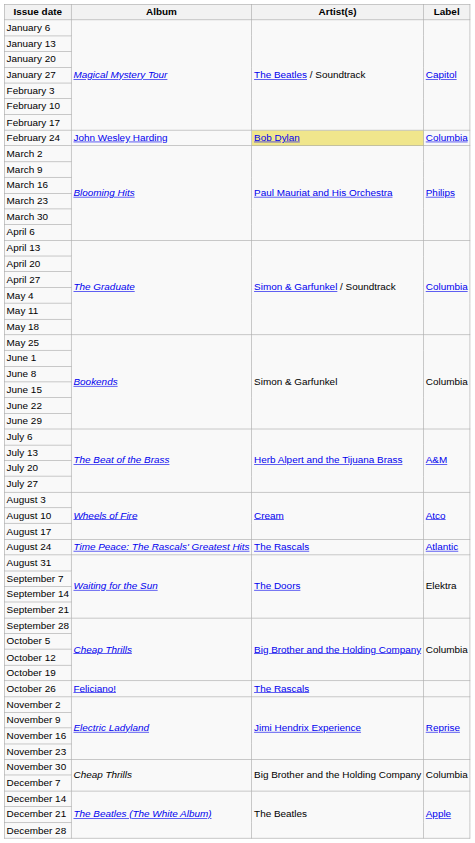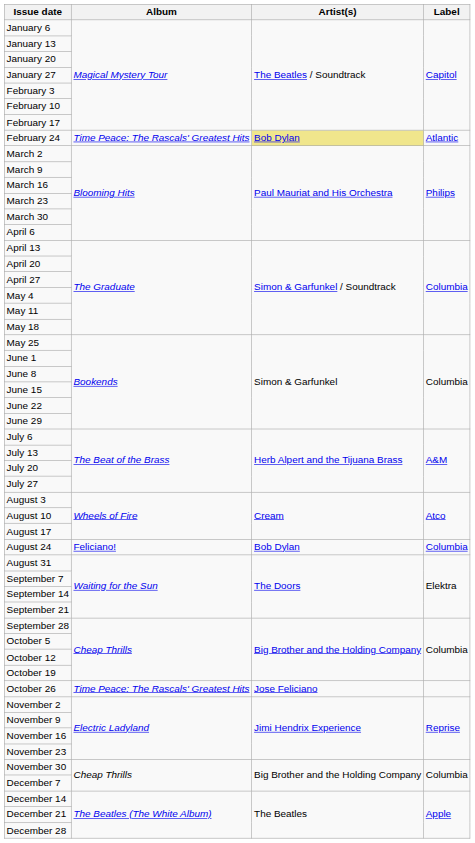 <table class="wikitable">
 <tr>
 <th>Issue date</th>
 <th>Album</th>
 <th>Artist(s)</th>
 <th>Label</th>
 </tr>
 <tr>
 <td>January 6</td>
 <td rowspan="7"><em><a href='#'>Magical Mystery Tour</a></em></td>
 <td rowspan="7"><a href='#'>The Beatles</a> / Soundtrack</td>
 <td rowspan="7"><a href='#'>Capitol</a></td>
 </tr>
 <tr>
 <td>January 13</td>
 </tr>
 <tr>
 <td>January 20</td>
 </tr>
 <tr>
 <td>January 27</td>
 </tr>
 <tr>
 <td>February 3</td>
 </tr>
 <tr>
 <td>February 10</td>
 </tr>
 <tr>
 <td>February 17</td>
 </tr>
 <tr>
 <td>February 24</td>
-<td><a href='#'>John Wesley Harding</a></td>
+<td><em><a href='#'>Time Peace: The Rascals' Greatest Hits</a></em></td>
 <td style="background: khaki;"><a href='#'>Bob Dylan</a></td>
-<td><a href='#'>Columbia</a></td>
+<td><a href='#'>Atlantic</a></td>
 </tr>
 <tr>
 <td>March 2</td>
 <td rowspan="6"><em><a href='#'>Blooming Hits</a></em></td>
 <td rowspan="6"><a href='#'>Paul Mauriat and His Orchestra</a></td>
 <td rowspan="6"><a href='#'>Philips</a></td>
 </tr>
 <tr>
 <td>March 9</td>
 </tr>
 <tr>
 <td>March 16</td>
 </tr>
 <tr>
 <td>March 23</td>
 </tr>
 <tr>
 <td>March 30</td>
 </tr>
 <tr>
 <td>April 6</td>
 </tr>
 <tr>
 <td>April 13</td>
 <td rowspan="6"><em><a href='#'>The Graduate</a></em></td>
 <td rowspan="6"><a href='#'>Simon & Garfunkel</a> / Soundtrack</td>
 <td rowspan="6"><a href='#'>Columbia</a></td>
 </tr>
 <tr>
 <td>April 20</td>
 </tr>
 <tr>
 <td>April 27</td>
 </tr>
 <tr>
 <td>May 4</td>
 </tr>
 <tr>
 <td>May 11</td>
 </tr>
 <tr>
 <td>May 18</td>
 </tr>
 <tr>
 <td>May 25</td>
 <td rowspan="6"><em><a href='#'>Bookends</a></em></td>
 <td rowspan="6">Simon & Garfunkel</td>
 <td rowspan="6">Columbia</td>
 </tr>
 <tr>
 <td>June 1</td>
 </tr>
 <tr>
 <td>June 8</td>
 </tr>
 <tr>
 <td>June 15</td>
 </tr>
 <tr>
 <td>June 22</td>
 </tr>
 <tr>
 <td>June 29</td>
 </tr>
 <tr>
 <td>July 6</td>
 <td rowspan="4"><em><a href='#'>The Beat of the Brass</a></em></td>
 <td rowspan="4"><a href='#'>Herb Alpert and the Tijuana Brass</a></td>
 <td rowspan="4"><a href='#'>A&M</a></td>
 </tr>
 <tr>
 <td>July 13</td>
 </tr>
 <tr>
 <td>July 20</td>
 </tr>
 <tr>
 <td>July 27</td>
 </tr>
 <tr>
 <td>August 3</td>
 <td rowspan="3"><em><a href='#'>Wheels of Fire</a></em></td>
 <td rowspan="3"><a href='#'>Cream</a></td>
 <td rowspan="3"><a href='#'>Atco</a></td>
 </tr>
 <tr>
 <td>August 10</td>
 </tr>
 <tr>
 <td>August 17</td>
 </tr>
 <tr>
 <td>August 24</td>
-<td><em><a href='#'>Time Peace: The Rascals' Greatest Hits</a></em></td>
-<td><a href='#'>The Rascals</a></td>
-<td><a href='#'>Atlantic</a></td>
+<td><a href='#'>Feliciano!</a></td>
+<td><a href='#'>Bob Dylan</a></td>
+<td><a href='#'>Columbia</a></td>
 </tr>
 <tr>
 <td>August 31</td>
 <td rowspan="4"><em><a href='#'>Waiting for the Sun</a></em></td>
 <td rowspan="4"><a href='#'>The Doors</a></td>
 <td rowspan="4">Elektra</td>
 </tr>
 <tr>
 <td>September 7</td>
 </tr>
 <tr>
 <td>September 14</td>
 </tr>
 <tr>
 <td>September 21</td>
 </tr>
 <tr>
 <td>September 28</td>
 <td rowspan="4"><em><a href='#'>Cheap Thrills</a></em></td>
 <td rowspan="4"><a href='#'>Big Brother and the Holding Company</a></td>
 <td rowspan="4">Columbia</td>
 </tr>
 <tr>
 <td>October 5</td>
 </tr>
 <tr>
 <td>October 12</td>
 </tr>
 <tr>
 <td>October 19</td>
 </tr>
 <tr>
 <td>October 26</td>
-<td><a href='#'>Feliciano!</a></td>
-<td><a href='#'>The Rascals</a></td>
+<td><em><a href='#'>Time Peace: The Rascals' Greatest Hits</a></em></td>
+<td><a href='#'>Jose Feliciano</a></td>
 <td></td>
 </tr>
 <tr>
 <td>November 2</td>
 <td rowspan="4"><em><a href='#'>Electric Ladyland</a></em></td>
 <td rowspan="4"><a href='#'>Jimi Hendrix Experience</a></td>
 <td rowspan="4"><a href='#'>Reprise</a></td>
 </tr>
 <tr>
 <td>November 9</td>
 </tr>
 <tr>
 <td>November 16</td>
 </tr>
 <tr>
 <td>November 23</td>
 </tr>
 <tr>
 <td>November 30</td>
 <td rowspan="2"><em>Cheap Thrills</em></td>
 <td rowspan="2">Big Brother and the Holding Company</td>
 <td rowspan="2">Columbia</td>
 </tr>
 <tr>
 <td>December 7</td>
 </tr>
 <tr>
 <td>December 14</td>
 <td rowspan="3"><em><a href='#'>The Beatles (The White Album)</a></em></td>
 <td rowspan="3">The Beatles</td>
 <td rowspan="3"><a href='#'>Apple</a></td>
 </tr>
 <tr>
 <td>December 21</td>
 </tr>
 <tr>
 <td>December 28</td>
 </tr>
 </table>
